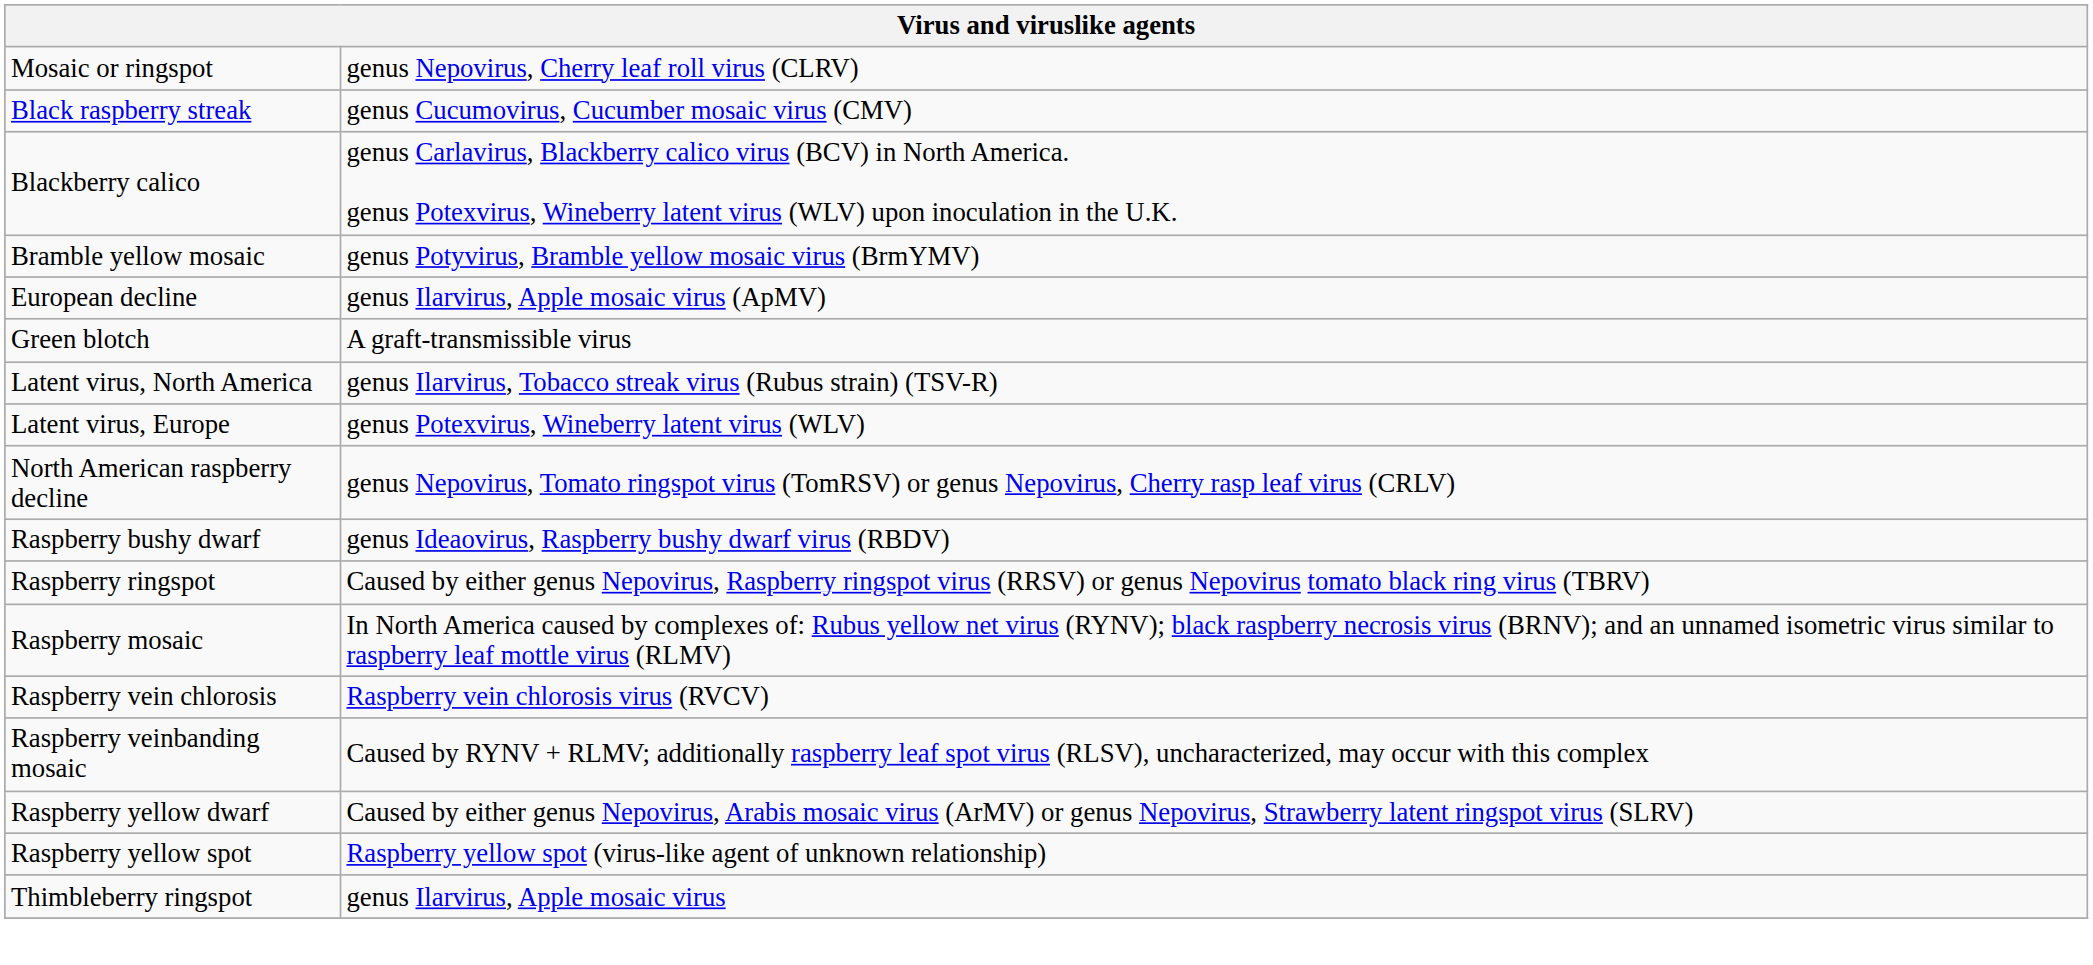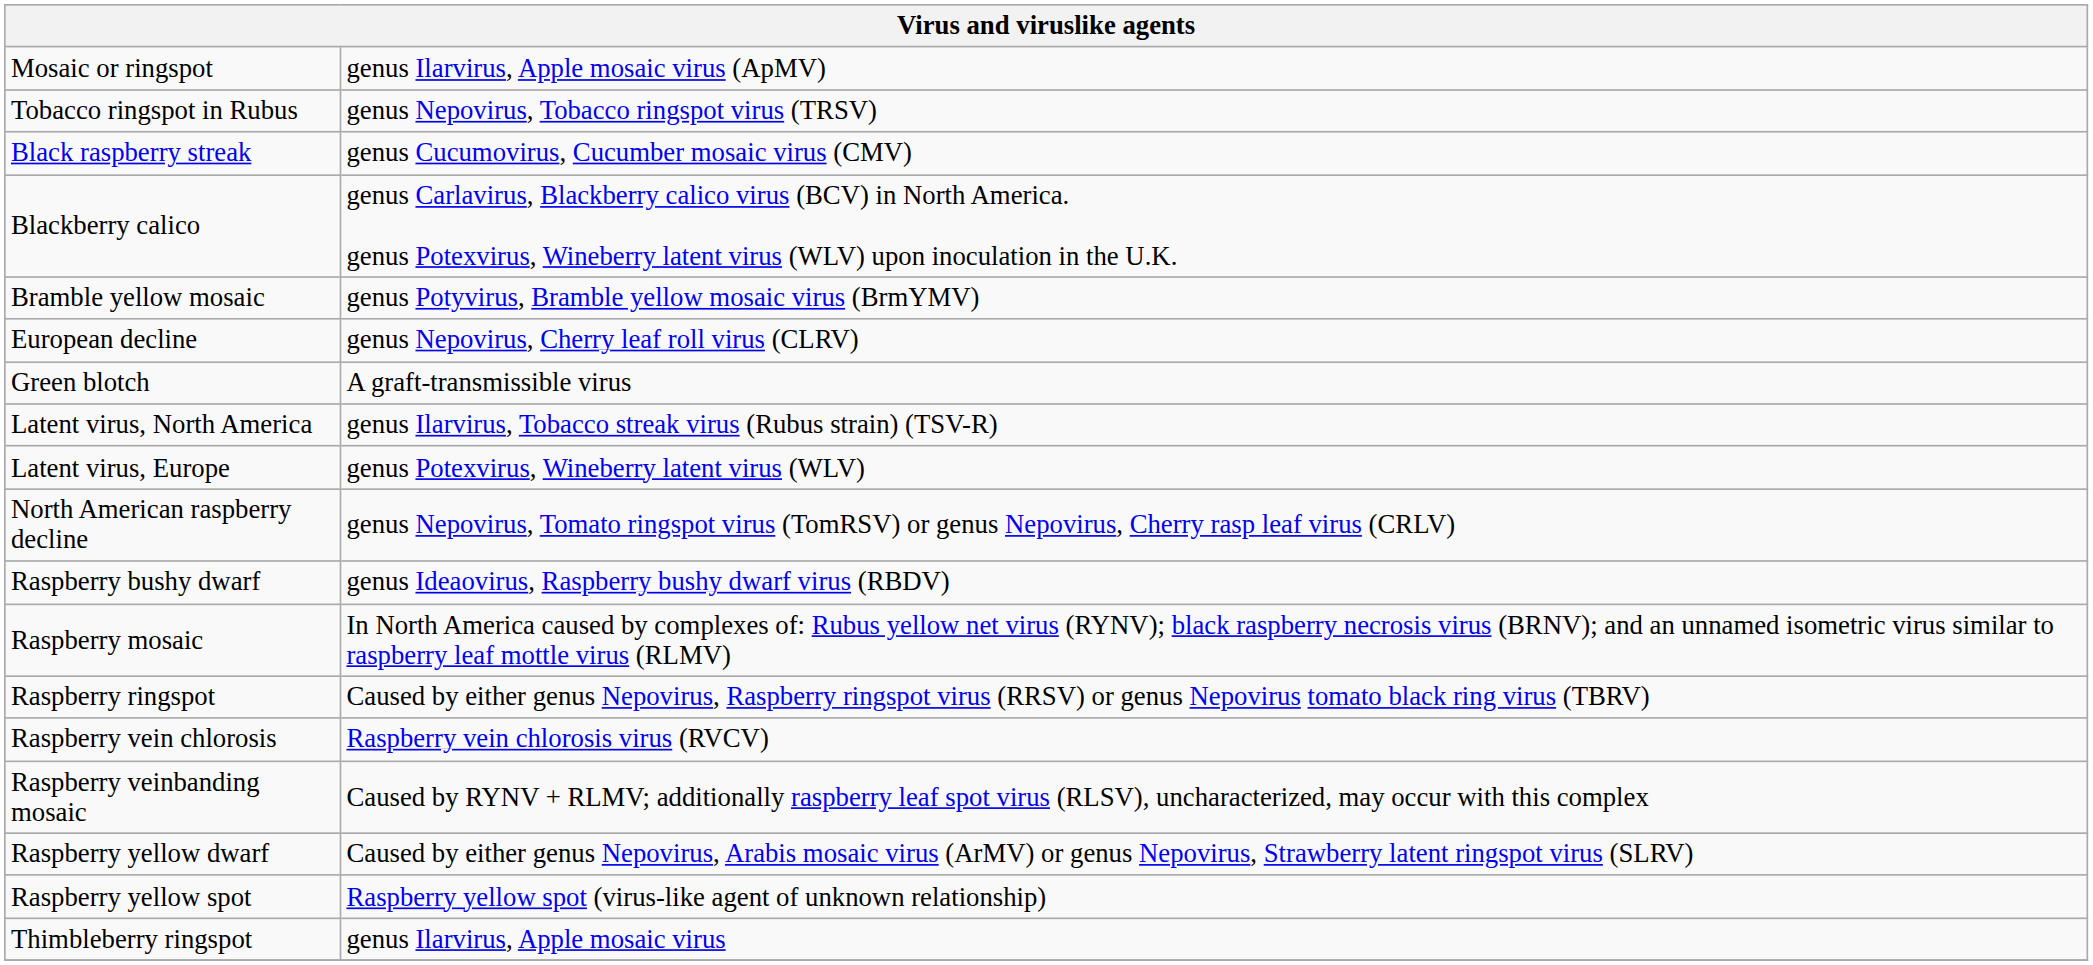 <table class="wikitable" style="clear">
 <tr>
 <th colspan=2><strong>Virus and viruslike agents</strong><br></th>
 </tr>
 <tr>
 <td>Mosaic or ringspot</td>
-<td>genus <a href='#'>Nepovirus</a>, <a href='#'>Cherry leaf roll virus</a> (CLRV)</td>
+<td>genus <a href='#'>Ilarvirus</a>, <a href='#'>Apple mosaic virus</a> (ApMV)</td>
+</tr>
+<tr>
+<td>Tobacco ringspot in Rubus</td>
+<td>genus <a href='#'>Nepovirus</a>, <a href='#'>Tobacco ringspot virus</a> (TRSV)</td>
 </tr>
 <tr>
 <td><a href='#'>Black raspberry streak</a></td>
 <td>genus <a href='#'>Cucumovirus</a>, <a href='#'>Cucumber mosaic virus</a> (CMV)</td>
 </tr>
 <tr>
 <td>Blackberry calico</td>
 <td>genus <a href='#'>Carlavirus</a>, <a href='#'>Blackberry calico virus</a> (BCV) in North America. <br><br>genus <a href='#'>Potexvirus</a>, <a href='#'>Wineberry latent virus</a> (WLV) upon inoculation in the U.K.</td>
 </tr>
 <tr>
 <td>Bramble yellow mosaic</td>
 <td>genus <a href='#'>Potyvirus</a>, <a href='#'>Bramble yellow mosaic virus</a> (BrmYMV)</td>
 </tr>
 <tr>
 <td>European decline</td>
-<td>genus <a href='#'>Ilarvirus</a>, <a href='#'>Apple mosaic virus</a> (ApMV)</td>
+<td>genus <a href='#'>Nepovirus</a>, <a href='#'>Cherry leaf roll virus</a> (CLRV)</td>
 </tr>
 <tr>
 <td>Green blotch</td>
 <td>A graft-transmissible virus</td>
 </tr>
 <tr>
 <td>Latent virus, North America</td>
 <td>genus <a href='#'>Ilarvirus</a>, <a href='#'>Tobacco streak virus</a> (Rubus strain) (TSV-R)</td>
 </tr>
 <tr>
 <td>Latent virus, Europe</td>
 <td>genus <a href='#'>Potexvirus</a>, <a href='#'>Wineberry latent virus</a> (WLV)</td>
 </tr>
 <tr>
 <td>North American raspberry decline</td>
 <td>genus <a href='#'>Nepovirus</a>, <a href='#'>Tomato ringspot virus</a> (TomRSV) or genus <a href='#'>Nepovirus</a>, <a href='#'>Cherry rasp leaf virus</a> (CRLV)</td>
 </tr>
 <tr>
 <td>Raspberry bushy dwarf</td>
 <td>genus <a href='#'>Ideaovirus</a>, <a href='#'>Raspberry bushy dwarf virus</a> (RBDV)</td>
 </tr>
 <tr>
+<td>Raspberry mosaic</td>
+<td>In North America caused by complexes of: <a href='#'>Rubus yellow net virus</a> (RYNV); <a href='#'>black raspberry necrosis virus</a> (BRNV); and an unnamed isometric virus similar to <a href='#'>raspberry leaf mottle virus</a> (RLMV)</td>
+</tr>
+<tr>
 <td>Raspberry ringspot</td>
 <td>Caused by either genus <a href='#'>Nepovirus</a>, <a href='#'>Raspberry ringspot virus</a> (RRSV) or genus <a href='#'>Nepovirus</a> <a href='#'>tomato black ring virus</a> (TBRV)</td>
-</tr>
-<tr>
-<td>Raspberry mosaic</td>
-<td>In North America caused by complexes of: <a href='#'>Rubus yellow net virus</a> (RYNV); <a href='#'>black raspberry necrosis virus</a> (BRNV); and an unnamed isometric virus similar to <a href='#'>raspberry leaf mottle virus</a> (RLMV)</td>
 </tr>
 <tr>
 <td>Raspberry vein chlorosis</td>
 <td><a href='#'>Raspberry vein chlorosis virus</a> (RVCV)</td>
 </tr>
 <tr>
 <td>Raspberry veinbanding mosaic</td>
 <td>Caused by RYNV + RLMV; additionally <a href='#'>raspberry leaf spot virus</a> (RLSV), uncharacterized, may occur with this complex</td>
 </tr>
 <tr>
 <td>Raspberry yellow dwarf</td>
 <td>Caused by either genus <a href='#'>Nepovirus</a>, <a href='#'>Arabis mosaic virus</a> (ArMV) or genus <a href='#'>Nepovirus</a>, <a href='#'>Strawberry latent ringspot virus</a> (SLRV)</td>
 </tr>
 <tr>
 <td>Raspberry yellow spot</td>
 <td><a href='#'>Raspberry yellow spot</a> (virus-like agent of unknown relationship)</td>
 </tr>
 <tr>
 <td>Thimbleberry ringspot</td>
 <td>genus <a href='#'>Ilarvirus</a>, <a href='#'>Apple mosaic virus</a></td>
 </tr>
 <tr>
 </tr>
 </table>
